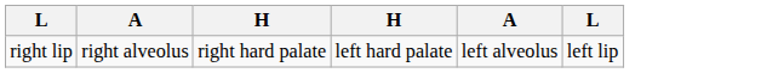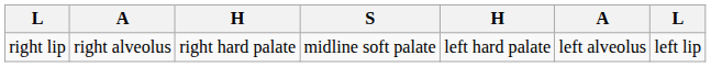 <table class="wikitable">
 <tr>
 <th>L</th>
 <th>A</th>
 <th>H</th>
+<th>S</th>
 <th>H</th>
 <th>A</th>
 <th>L</th>
 </tr>
 <tr>
 <td>right lip</td>
 <td>right alveolus</td>
 <td>right hard palate</td>
+<td>midline soft palate</td>
 <td>left hard palate</td>
 <td>left alveolus</td>
 <td>left lip</td>
 </tr>
 </table>
